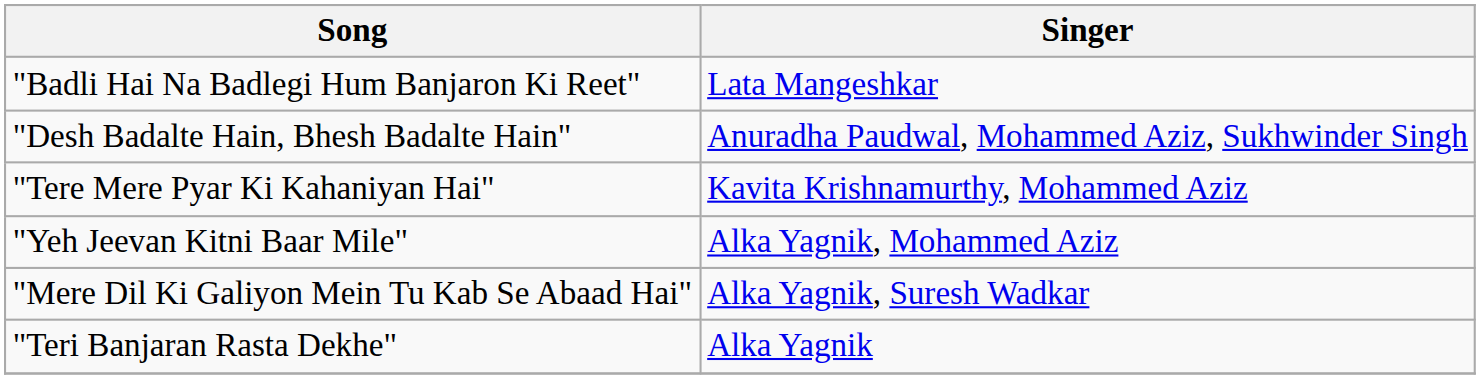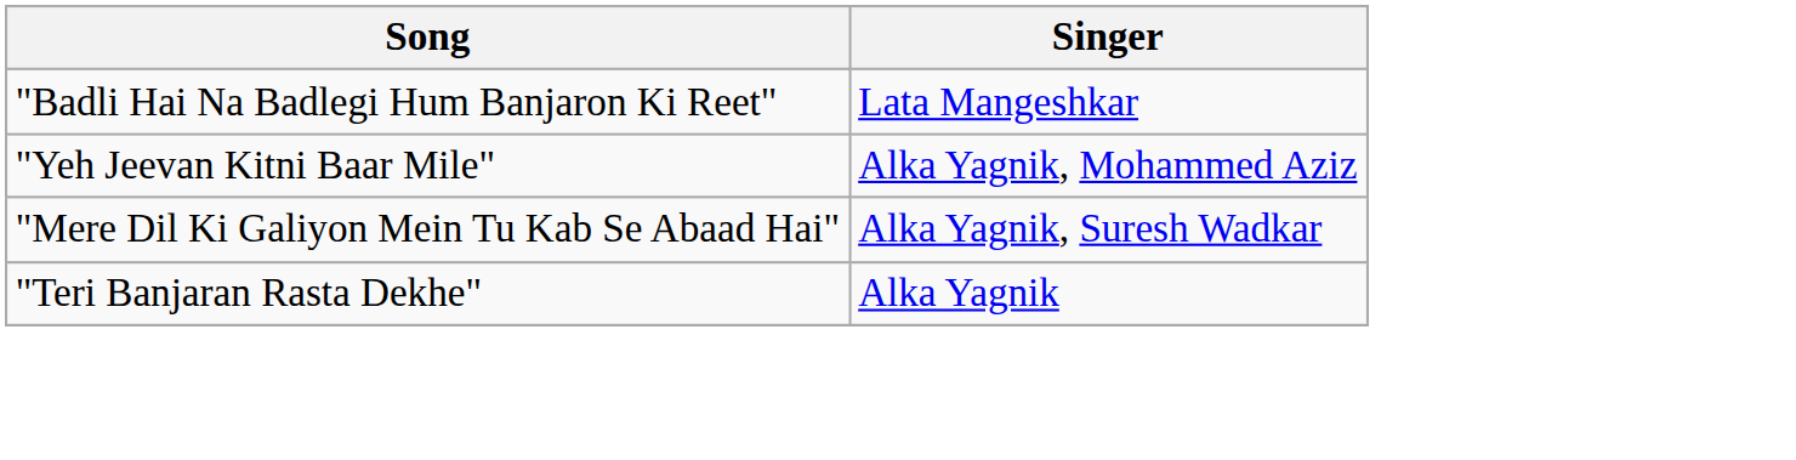 <table class="wikitable">
 <tr>
 <th>Song</th>
 <th>Singer</th>
 </tr>
 <tr>
 <td>"Badli Hai Na Badlegi Hum Banjaron Ki Reet"</td>
 <td><a href='#'>Lata Mangeshkar</a></td>
-</tr>
-<tr>
-<td>"Desh Badalte Hain, Bhesh Badalte Hain"</td>
-<td><a href='#'>Anuradha Paudwal</a>, <a href='#'>Mohammed Aziz</a>, <a href='#'>Sukhwinder Singh</a></td>
-</tr>
-<tr>
-<td>"Tere Mere Pyar Ki Kahaniyan Hai"</td>
-<td><a href='#'>Kavita Krishnamurthy</a>, <a href='#'>Mohammed Aziz</a></td>
 </tr>
 <tr>
 <td>"Yeh Jeevan Kitni Baar Mile"</td>
 <td><a href='#'>Alka Yagnik</a>, <a href='#'>Mohammed Aziz</a></td>
 </tr>
 <tr>
 <td>"Mere Dil Ki Galiyon Mein Tu Kab Se Abaad Hai"</td>
 <td><a href='#'>Alka Yagnik</a>, <a href='#'>Suresh Wadkar</a></td>
 </tr>
 <tr>
 <td>"Teri Banjaran Rasta Dekhe"</td>
 <td><a href='#'>Alka Yagnik</a></td>
 </tr>
 <tr>
 </tr>
 </table>
